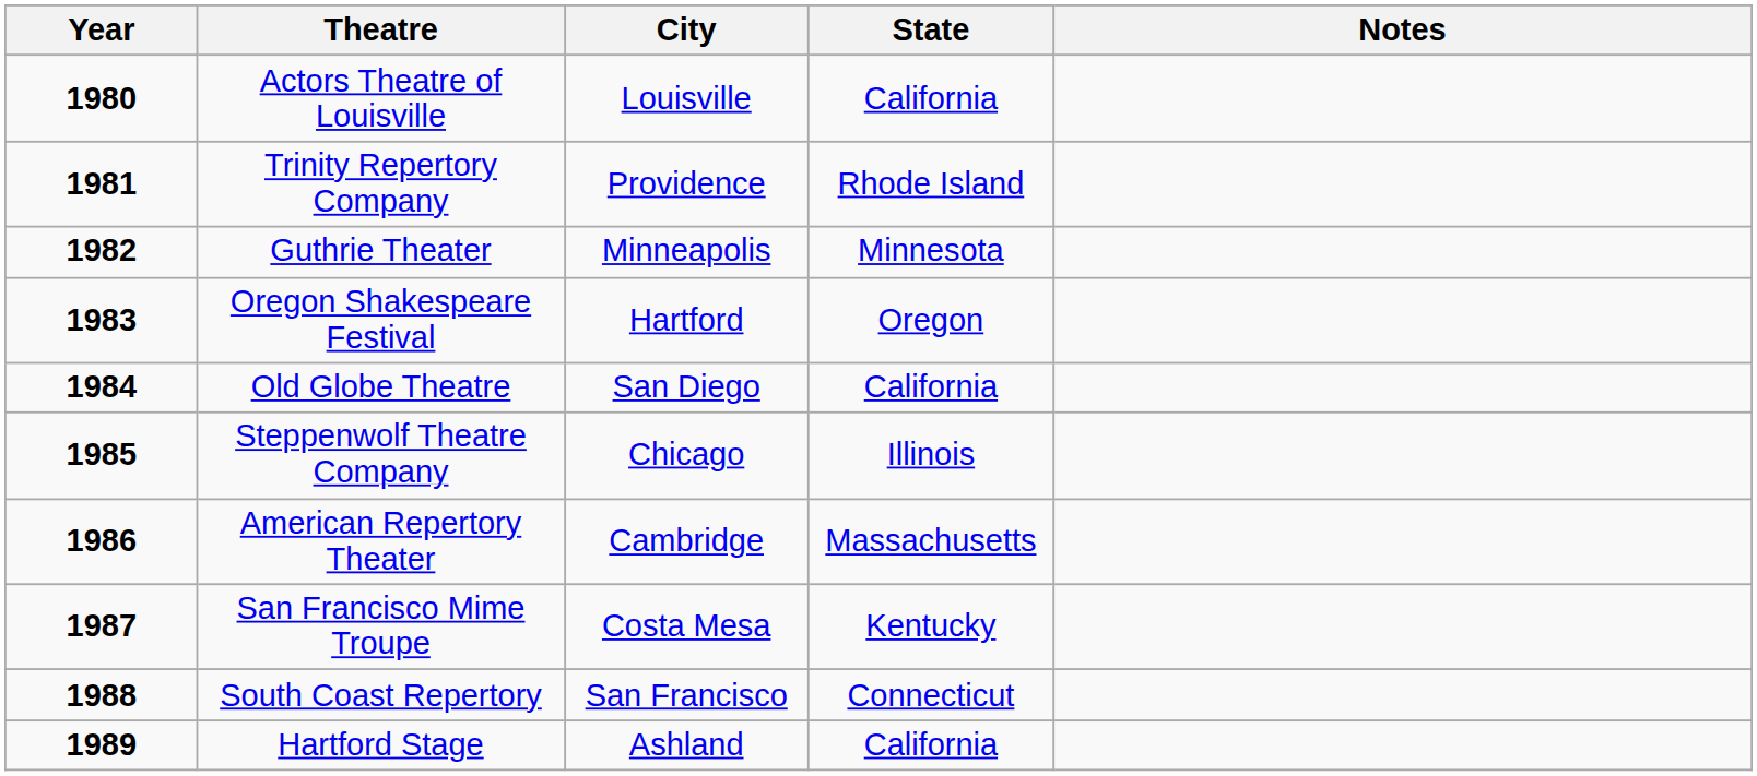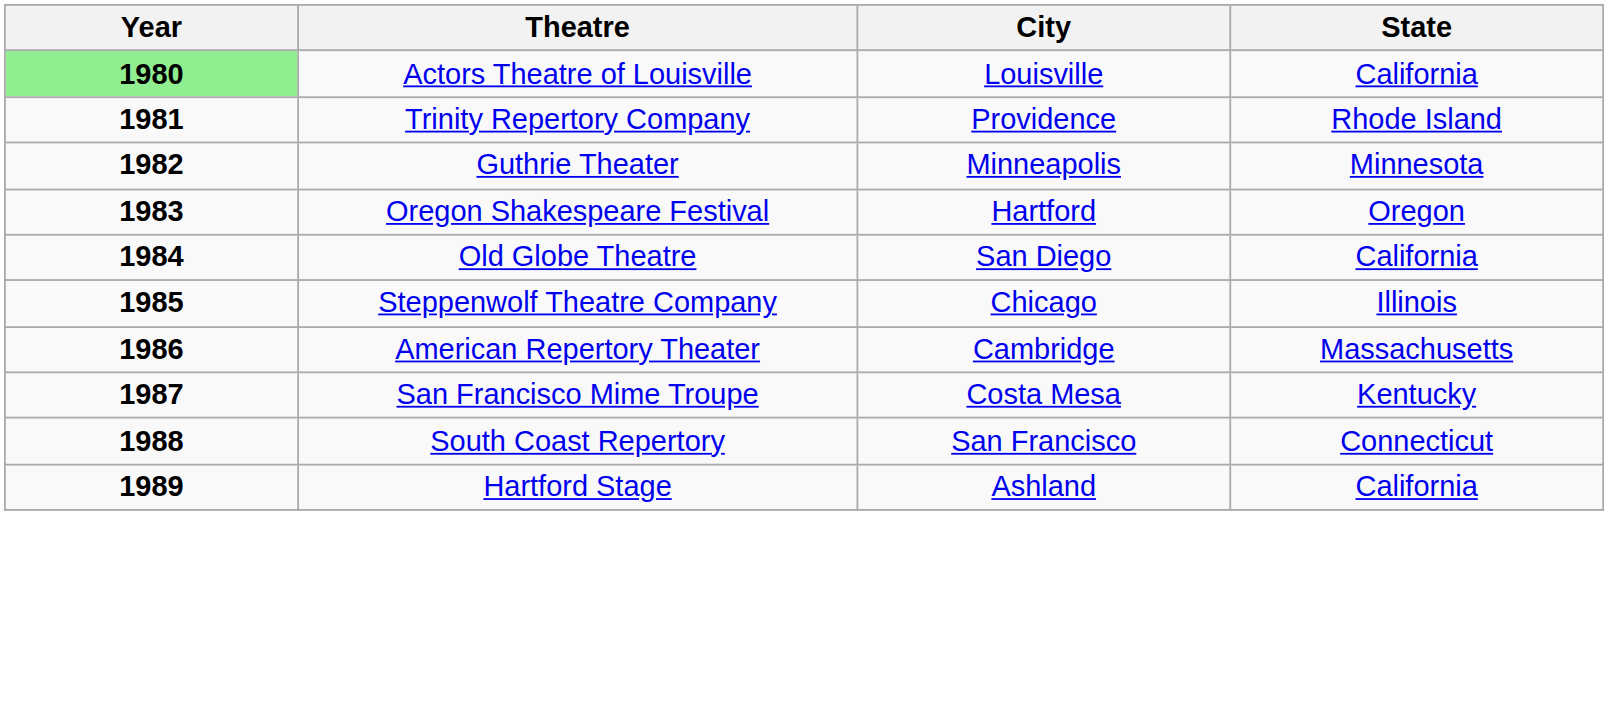 <table class="wikitable" style="width:100%; text-align:center;">
 <tr style="background:#bebebe;">
 <th style="width:11%;">Year</th>
 <th style="width:21%;">Theatre</th>
 <th style="width:14%;">City</th>
 <th style="width:14%;">State</th>
-<th style="width:40%;">Notes</th>
 </tr>
 <tr>
-<td align="center"><strong>1980</strong><br></td>
+<td align="center" style="background: lightgreen;"><strong>1980</strong><br></td>
 <td><a href='#'>Actors Theatre of Louisville</a></td>
 <td><a href='#'>Louisville</a></td>
 <td><a href='#'>California</a></td>
-<td></td>
 </tr>
 <tr>
 <td align="center"><strong>1981</strong><br></td>
 <td><a href='#'>Trinity Repertory Company</a></td>
 <td><a href='#'>Providence</a></td>
 <td><a href='#'>Rhode Island</a></td>
-<td></td>
 </tr>
 <tr>
 <td align="center"><strong>1982</strong><br></td>
 <td><a href='#'>Guthrie Theater</a></td>
 <td><a href='#'>Minneapolis</a></td>
 <td><a href='#'>Minnesota</a></td>
-<td></td>
 </tr>
 <tr>
 <td align="center"><strong>1983</strong><br></td>
 <td><a href='#'>Oregon Shakespeare Festival</a></td>
 <td><a href='#'>Hartford</a></td>
 <td><a href='#'>Oregon</a></td>
-<td></td>
 </tr>
 <tr>
 <td align="center"><strong>1984</strong><br></td>
 <td><a href='#'>Old Globe Theatre</a></td>
 <td><a href='#'>San Diego</a></td>
 <td><a href='#'>California</a></td>
-<td></td>
 </tr>
 <tr>
 <td align="center"><strong>1985</strong><br></td>
 <td><a href='#'>Steppenwolf Theatre Company</a></td>
 <td><a href='#'>Chicago</a></td>
 <td><a href='#'>Illinois</a></td>
-<td></td>
 </tr>
 <tr>
 <td align="center"><strong>1986</strong><br></td>
 <td><a href='#'>American Repertory Theater</a></td>
 <td><a href='#'>Cambridge</a></td>
 <td><a href='#'>Massachusetts</a></td>
-<td></td>
 </tr>
 <tr>
 <td align="center"><strong>1987</strong><br></td>
 <td><a href='#'>San Francisco Mime Troupe</a></td>
 <td><a href='#'>Costa Mesa</a></td>
 <td><a href='#'>Kentucky</a></td>
-<td></td>
 </tr>
 <tr>
 <td align="center"><strong>1988</strong><br></td>
 <td><a href='#'>South Coast Repertory</a></td>
 <td><a href='#'>San Francisco</a></td>
 <td><a href='#'>Connecticut</a></td>
-<td></td>
 </tr>
 <tr>
 <td align="center"><strong>1989</strong><br></td>
 <td><a href='#'>Hartford Stage</a></td>
 <td><a href='#'>Ashland</a></td>
 <td><a href='#'>California</a></td>
-<td></td>
 </tr>
 </table>
